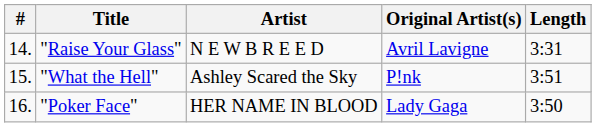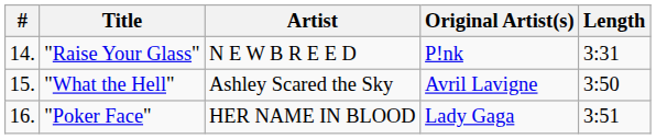 <table class="wikitable" border="1">
 <tr>
 <th>#</th>
 <th>Title</th>
 <th>Artist</th>
 <th>Original Artist(s)</th>
 <th>Length</th>
 </tr>
 <tr>
 <td>14.</td>
 <td>"<a href='#'>Raise Your Glass</a>"</td>
 <td>N E W B R E E D</td>
-<td><a href='#'>Avril Lavigne</a></td>
+<td><a href='#'>P!nk</a></td>
 <td>3:31</td>
 </tr>
 <tr>
 <td>15.</td>
 <td>"<a href='#'>What the Hell</a>"</td>
 <td>Ashley Scared the Sky</td>
-<td><a href='#'>P!nk</a></td>
-<td>3:51</td>
+<td><a href='#'>Avril Lavigne</a></td>
+<td>3:50</td>
 </tr>
 <tr>
 <td>16.</td>
 <td>"<a href='#'>Poker Face</a>"</td>
 <td>HER NAME IN BLOOD</td>
 <td><a href='#'>Lady Gaga</a></td>
-<td>3:50</td>
+<td>3:51</td>
 </tr>
 </table>
